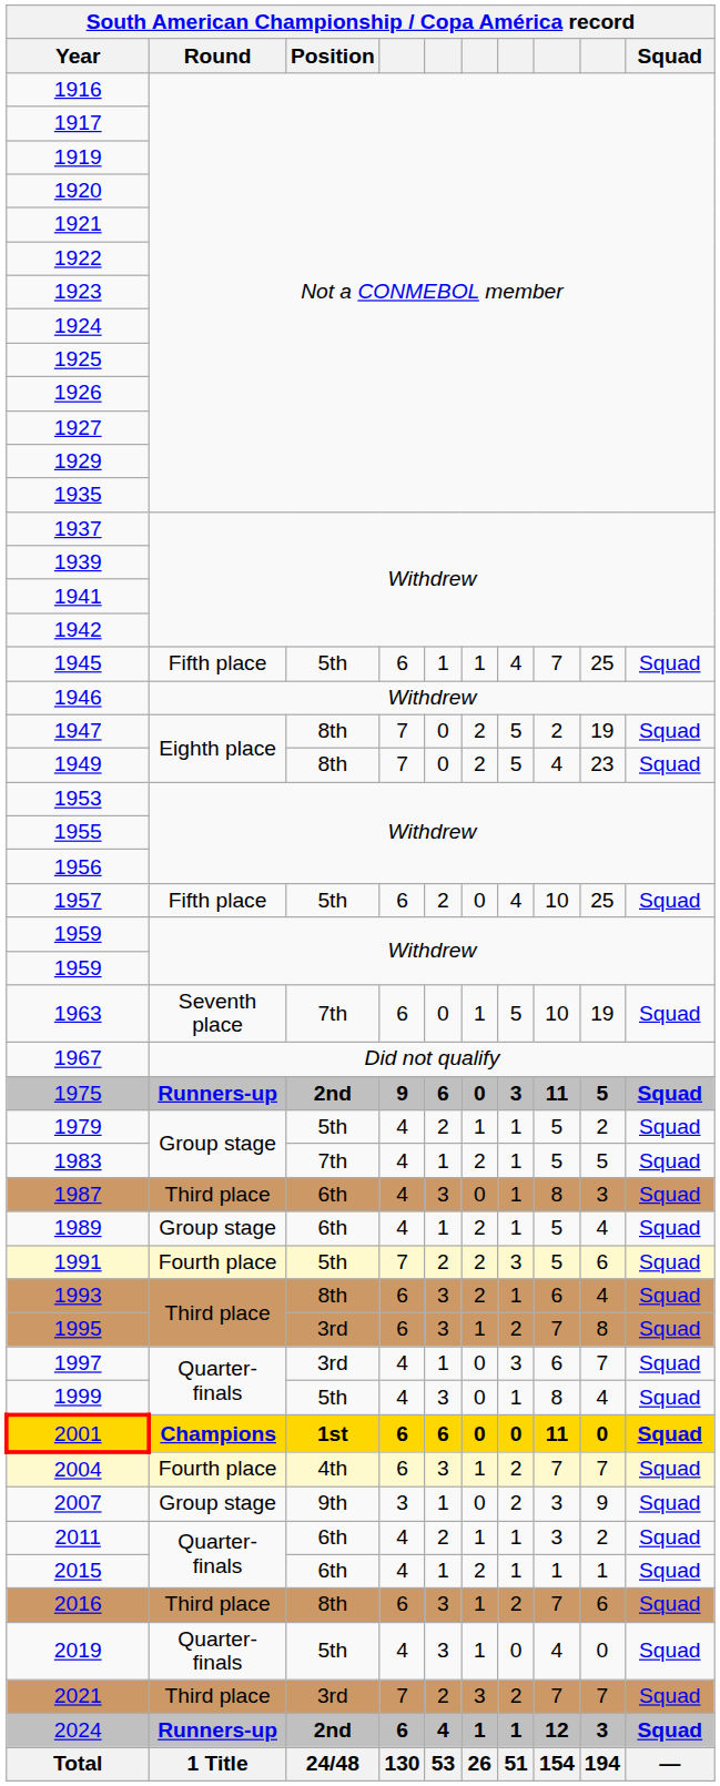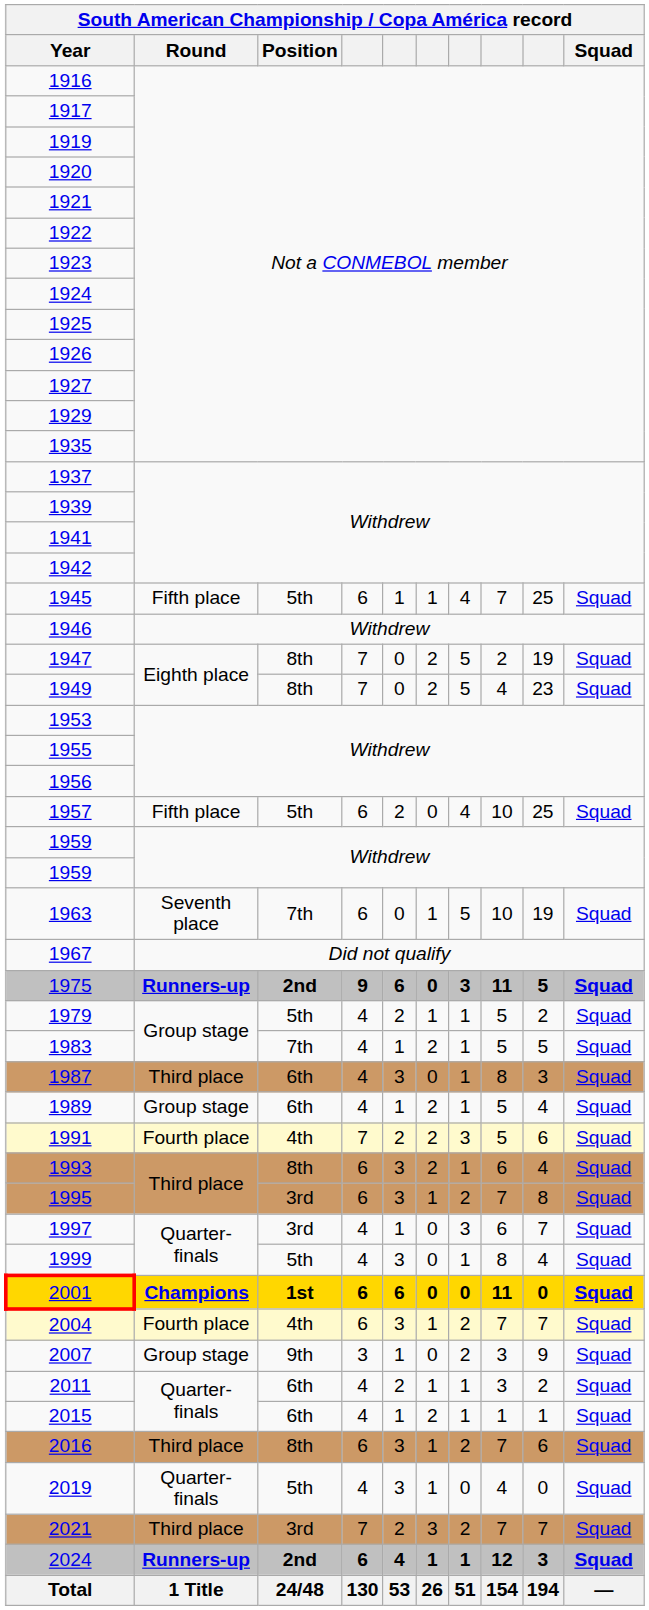 <table class="wikitable" style="text-align:center">
 <tr>
 <th colspan=10><a href='#'>South American Championship / Copa América</a> record</th>
 </tr>
 <tr>
 <th width=100>Year</th>
 <th width=95>Round</th>
 <th width=60>Position</th>
 <th width=20></th>
 <th width=20></th>
 <th width=20></th>
 <th width=20></th>
 <th width=20></th>
 <th width=20></th>
 <th width=60>Squad</th>
 </tr>
 <tr>
 <td> <a href='#'>1916</a></td>
 <td colspan=9 rowspan=13><em>Not a <a href='#'>CONMEBOL</a> member</em></td>
 </tr>
 <tr>
 <td> <a href='#'>1917</a></td>
 </tr>
 <tr>
 <td> <a href='#'>1919</a></td>
 </tr>
 <tr>
 <td> <a href='#'>1920</a></td>
 </tr>
 <tr>
 <td> <a href='#'>1921</a></td>
 </tr>
 <tr>
 <td> <a href='#'>1922</a></td>
 </tr>
 <tr>
 <td> <a href='#'>1923</a></td>
 </tr>
 <tr>
 <td> <a href='#'>1924</a></td>
 </tr>
 <tr>
 <td> <a href='#'>1925</a></td>
 </tr>
 <tr>
 <td> <a href='#'>1926</a></td>
 </tr>
 <tr>
 <td> <a href='#'>1927</a></td>
 </tr>
 <tr>
 <td> <a href='#'>1929</a></td>
 </tr>
 <tr>
 <td> <a href='#'>1935</a></td>
 </tr>
 <tr>
 <td> <a href='#'>1937</a></td>
 <td colspan=9 rowspan=4><em>Withdrew</em></td>
 </tr>
 <tr>
 <td> <a href='#'>1939</a></td>
 </tr>
 <tr>
 <td> <a href='#'>1941</a></td>
 </tr>
 <tr>
 <td> <a href='#'>1942</a></td>
 </tr>
 <tr>
 <td> <a href='#'>1945</a></td>
 <td>Fifth place</td>
 <td>5th</td>
 <td>6</td>
 <td>1</td>
 <td>1</td>
 <td>4</td>
 <td>7</td>
 <td>25</td>
 <td><a href='#'>Squad</a></td>
 </tr>
 <tr>
 <td> <a href='#'>1946</a></td>
 <td colspan=9><em>Withdrew</em></td>
 </tr>
 <tr>
 <td> <a href='#'>1947</a></td>
 <td rowspan=2>Eighth place</td>
 <td>8th</td>
 <td>7</td>
 <td>0</td>
 <td>2</td>
 <td>5</td>
 <td>2</td>
 <td>19</td>
 <td><a href='#'>Squad</a></td>
 </tr>
 <tr>
 <td> <a href='#'>1949</a></td>
 <td>8th</td>
 <td>7</td>
 <td>0</td>
 <td>2</td>
 <td>5</td>
 <td>4</td>
 <td>23</td>
 <td><a href='#'>Squad</a></td>
 </tr>
 <tr>
 <td> <a href='#'>1953</a></td>
 <td colspan=9 rowspan=3><em>Withdrew</em></td>
 </tr>
 <tr>
 <td> <a href='#'>1955</a></td>
 </tr>
 <tr>
 <td> <a href='#'>1956</a></td>
 </tr>
 <tr>
 <td> <a href='#'>1957</a></td>
 <td>Fifth place</td>
 <td>5th</td>
 <td>6</td>
 <td>2</td>
 <td>0</td>
 <td>4</td>
 <td>10</td>
 <td>25</td>
 <td><a href='#'>Squad</a></td>
 </tr>
 <tr>
 <td> <a href='#'>1959</a></td>
 <td colspan=9 rowspan=2><em>Withdrew</em></td>
 </tr>
 <tr>
 <td> <a href='#'>1959</a></td>
 </tr>
 <tr>
 <td> <a href='#'>1963</a></td>
 <td>Seventh place</td>
 <td>7th</td>
 <td>6</td>
 <td>0</td>
 <td>1</td>
 <td>5</td>
 <td>10</td>
 <td>19</td>
 <td><a href='#'>Squad</a></td>
 </tr>
 <tr>
 <td> <a href='#'>1967</a></td>
 <td colspan=9><em>Did not qualify</em></td>
 </tr>
 <tr style="background:silver;">
 <td><a href='#'>1975</a></td>
 <td><strong><a href='#'>Runners-up</a></strong></td>
 <td><strong>2nd</strong></td>
 <td><strong>9</strong></td>
 <td><strong>6</strong></td>
 <td><strong>0</strong></td>
 <td><strong>3</strong></td>
 <td><strong>11</strong></td>
 <td><strong>5</strong></td>
 <td><strong><a href='#'>Squad</a></strong></td>
 </tr>
 <tr>
 <td><a href='#'>1979</a></td>
 <td rowspan=2>Group stage</td>
 <td>5th</td>
 <td>4</td>
 <td>2</td>
 <td>1</td>
 <td>1</td>
 <td>5</td>
 <td>2</td>
 <td><a href='#'>Squad</a></td>
 </tr>
 <tr>
 <td><a href='#'>1983</a></td>
 <td>7th</td>
 <td>4</td>
 <td>1</td>
 <td>2</td>
 <td>1</td>
 <td>5</td>
 <td>5</td>
 <td><a href='#'>Squad</a></td>
 </tr>
 <tr style="background:#c96;">
 <td> <a href='#'>1987</a></td>
 <td>Third place</td>
 <td>6th</td>
 <td>4</td>
 <td>3</td>
 <td>0</td>
 <td>1</td>
 <td>8</td>
 <td>3</td>
 <td><a href='#'>Squad</a></td>
 </tr>
 <tr>
 <td> <a href='#'>1989</a></td>
 <td>Group stage</td>
 <td>6th</td>
 <td>4</td>
 <td>1</td>
 <td>2</td>
 <td>1</td>
 <td>5</td>
 <td>4</td>
 <td><a href='#'>Squad</a></td>
 </tr>
 <tr style="background:LemonChiffon;">
 <td> <a href='#'>1991</a></td>
 <td>Fourth place</td>
-<td>5th</td>
+<td>4th</td>
 <td>7</td>
 <td>2</td>
 <td>2</td>
 <td>3</td>
 <td>5</td>
 <td>6</td>
 <td><a href='#'>Squad</a></td>
 </tr>
 <tr style="background:#c96;">
 <td> <a href='#'>1993</a></td>
 <td rowspan=2>Third place</td>
 <td>8th</td>
 <td>6</td>
 <td>3</td>
 <td>2</td>
 <td>1</td>
 <td>6</td>
 <td>4</td>
 <td><a href='#'>Squad</a></td>
 </tr>
 <tr style="background:#c96;">
 <td> <a href='#'>1995</a></td>
 <td>3rd</td>
 <td>6</td>
 <td>3</td>
 <td>1</td>
 <td>2</td>
 <td>7</td>
 <td>8</td>
 <td><a href='#'>Squad</a></td>
 </tr>
 <tr>
 <td> <a href='#'>1997</a></td>
 <td rowspan=2>Quarter-finals</td>
 <td>3rd</td>
 <td>4</td>
 <td>1</td>
 <td>0</td>
 <td>3</td>
 <td>6</td>
 <td>7</td>
 <td><a href='#'>Squad</a></td>
 </tr>
 <tr>
 <td> <a href='#'>1999</a></td>
 <td>5th</td>
 <td>4</td>
 <td>3</td>
 <td>0</td>
 <td>1</td>
 <td>8</td>
 <td>4</td>
 <td><a href='#'>Squad</a></td>
 </tr>
 <tr style="background:Gold;">
 <td style="border: 3px solid red"> <a href='#'>2001</a></td>
 <td><strong><a href='#'>Champions</a></strong></td>
 <td><strong>1st</strong></td>
 <td><strong>6</strong></td>
 <td><strong>6</strong></td>
 <td><strong>0</strong></td>
 <td><strong>0</strong></td>
 <td><strong>11</strong></td>
 <td><strong>0</strong></td>
 <td><strong><a href='#'>Squad</a></strong></td>
 </tr>
 <tr style="background:LemonChiffon;">
 <td> <a href='#'>2004</a></td>
 <td>Fourth place</td>
 <td>4th</td>
 <td>6</td>
 <td>3</td>
 <td>1</td>
 <td>2</td>
 <td>7</td>
 <td>7</td>
 <td><a href='#'>Squad</a></td>
 </tr>
 <tr>
 <td> <a href='#'>2007</a></td>
 <td>Group stage</td>
 <td>9th</td>
 <td>3</td>
 <td>1</td>
 <td>0</td>
 <td>2</td>
 <td>3</td>
 <td>9</td>
 <td><a href='#'>Squad</a></td>
 </tr>
 <tr>
 <td> <a href='#'>2011</a></td>
 <td rowspan=2>Quarter-finals</td>
 <td>6th</td>
 <td>4</td>
 <td>2</td>
 <td>1</td>
 <td>1</td>
 <td>3</td>
 <td>2</td>
 <td><a href='#'>Squad</a></td>
 </tr>
 <tr>
 <td> <a href='#'>2015</a></td>
 <td>6th</td>
 <td>4</td>
 <td>1</td>
 <td>2</td>
 <td>1</td>
 <td>1</td>
 <td>1</td>
 <td><a href='#'>Squad</a></td>
 </tr>
 <tr style="background:#c96;">
 <td> <a href='#'>2016</a></td>
 <td>Third place</td>
 <td>8th</td>
 <td>6</td>
 <td>3</td>
 <td>1</td>
 <td>2</td>
 <td>7</td>
 <td>6</td>
 <td><a href='#'>Squad</a></td>
 </tr>
 <tr>
 <td> <a href='#'>2019</a></td>
 <td>Quarter-finals</td>
 <td>5th</td>
 <td>4</td>
 <td>3</td>
 <td>1</td>
 <td>0</td>
 <td>4</td>
 <td>0</td>
 <td><a href='#'>Squad</a></td>
 </tr>
 <tr style="background:#c96;">
 <td> <a href='#'>2021</a></td>
 <td>Third place</td>
 <td>3rd</td>
 <td>7</td>
 <td>2</td>
 <td>3</td>
 <td>2</td>
 <td>7</td>
 <td>7</td>
 <td><a href='#'>Squad</a></td>
 </tr>
 <tr style="background:silver;">
 <td> <a href='#'>2024</a></td>
 <td><strong><a href='#'>Runners-up</a></strong></td>
 <td><strong>2nd</strong></td>
 <td><strong>6</strong></td>
 <td><strong>4</strong></td>
 <td><strong>1</strong></td>
 <td><strong>1</strong></td>
 <td><strong>12</strong></td>
 <td><strong>3</strong></td>
 <td><strong><a href='#'>Squad</a></strong></td>
 </tr>
 <tr>
 <th>Total</th>
 <th>1 Title</th>
 <th>24/48</th>
 <th>130</th>
 <th>53</th>
 <th>26</th>
 <th>51</th>
 <th>154</th>
 <th>194</th>
 <th>—</th>
 </tr>
 </table>
